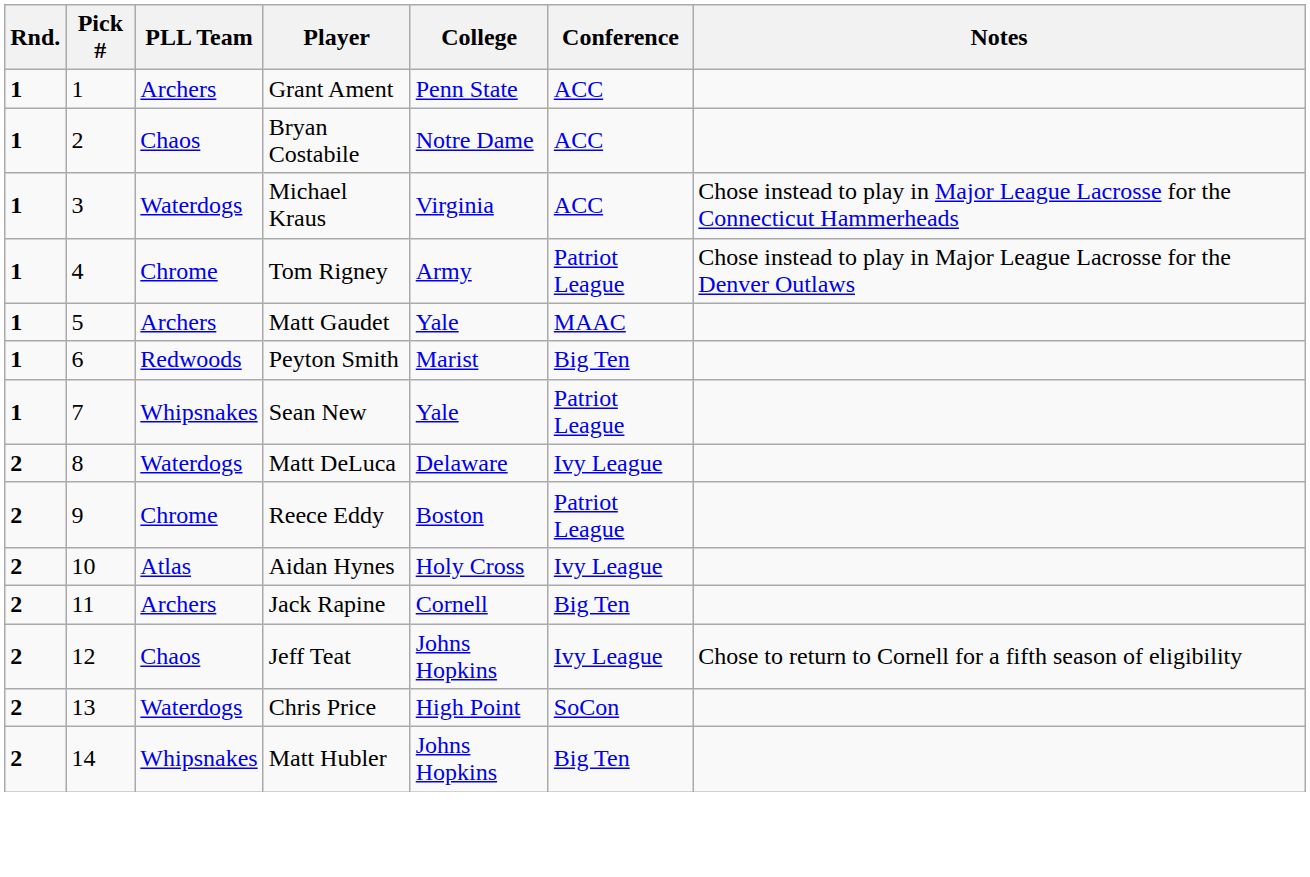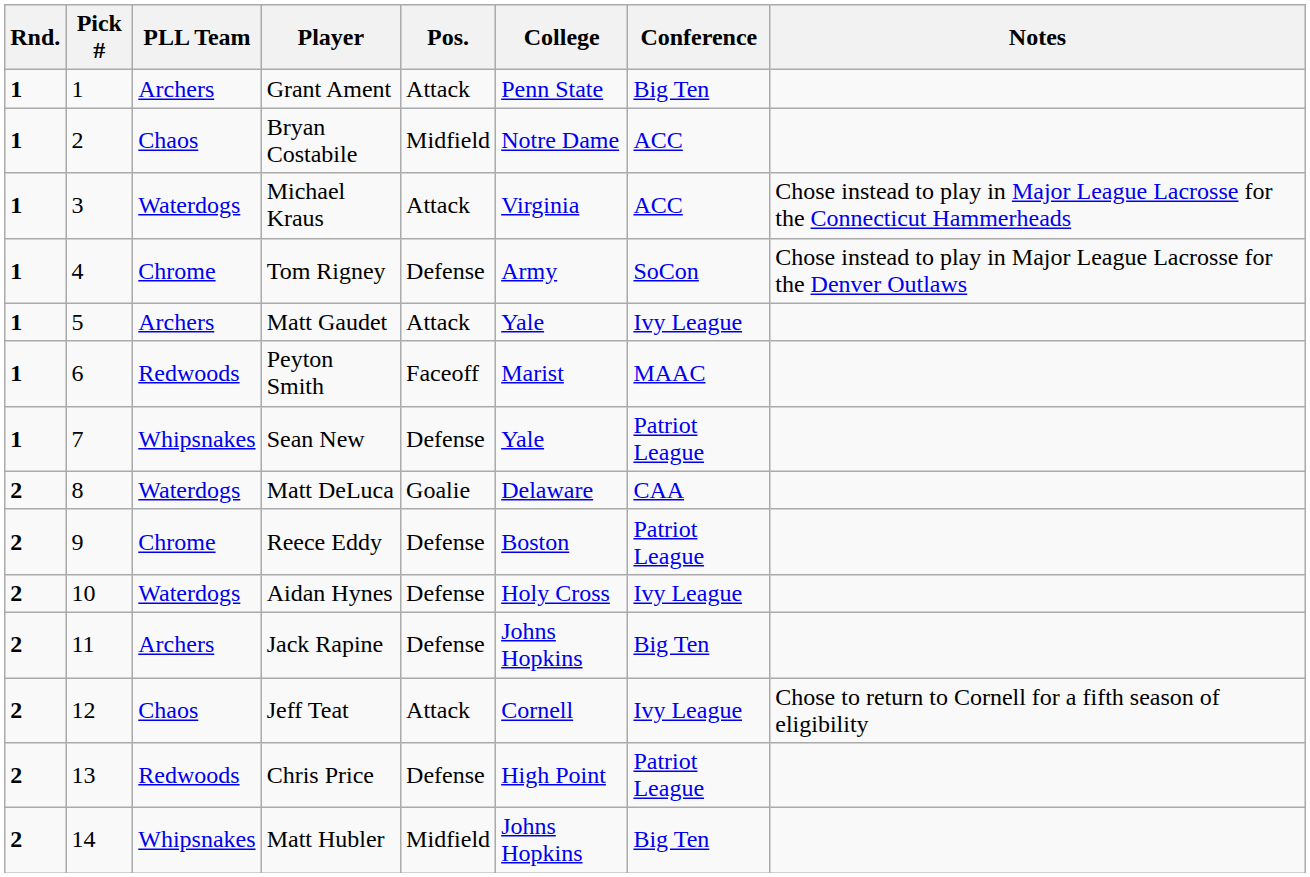 <table class="wikitable">
 <tr>
 <th>Rnd.</th>
 <th>Pick #</th>
 <th>PLL Team</th>
 <th>Player</th>
+<th>Pos.</th>
 <th>College</th>
 <th>Conference</th>
 <th>Notes</th>
 </tr>
 <tr>
 <td><strong>1</strong></td>
 <td>1</td>
 <td><a href='#'>Archers</a></td>
 <td>Grant Ament</td>
+<td>Attack</td>
 <td><a href='#'>Penn State</a></td>
-<td><a href='#'>ACC</a></td>
+<td><a href='#'>Big Ten</a></td>
 <td></td>
 </tr>
 <tr>
 <td><strong>1</strong></td>
 <td>2</td>
 <td><a href='#'>Chaos</a></td>
 <td>Bryan Costabile</td>
+<td>Midfield</td>
 <td><a href='#'>Notre Dame</a></td>
 <td><a href='#'>ACC</a></td>
 <td></td>
 </tr>
 <tr>
 <td><strong>1</strong></td>
 <td>3</td>
 <td><a href='#'>Waterdogs</a></td>
 <td>Michael Kraus</td>
+<td>Attack</td>
 <td><a href='#'>Virginia</a></td>
 <td><a href='#'>ACC</a></td>
 <td>Chose instead to play in <a href='#'>Major League Lacrosse</a> for the <a href='#'>Connecticut Hammerheads</a></td>
 </tr>
 <tr>
 <td><strong>1</strong></td>
 <td>4</td>
 <td><a href='#'>Chrome</a></td>
 <td>Tom Rigney</td>
+<td>Defense</td>
 <td><a href='#'>Army</a></td>
-<td><a href='#'>Patriot League</a></td>
+<td><a href='#'>SoCon</a></td>
 <td>Chose instead to play in Major League Lacrosse for the <a href='#'>Denver Outlaws</a></td>
 </tr>
 <tr>
 <td><strong>1</strong></td>
 <td>5</td>
 <td><a href='#'>Archers</a></td>
 <td>Matt Gaudet</td>
+<td>Attack</td>
 <td><a href='#'>Yale</a></td>
-<td><a href='#'>MAAC</a></td>
+<td><a href='#'>Ivy League</a></td>
 <td></td>
 </tr>
 <tr>
 <td><strong>1</strong></td>
 <td>6</td>
 <td><a href='#'>Redwoods</a></td>
 <td>Peyton Smith</td>
+<td>Faceoff</td>
 <td><a href='#'>Marist</a></td>
-<td><a href='#'>Big Ten</a></td>
+<td><a href='#'>MAAC</a></td>
 <td></td>
 </tr>
 <tr>
 <td><strong>1</strong></td>
 <td>7</td>
 <td><a href='#'>Whipsnakes</a></td>
 <td>Sean New</td>
+<td>Defense</td>
 <td><a href='#'>Yale</a></td>
 <td><a href='#'>Patriot League</a></td>
 <td></td>
 </tr>
 <tr>
 <td><strong>2</strong></td>
 <td>8</td>
 <td><a href='#'>Waterdogs</a></td>
 <td>Matt DeLuca</td>
+<td>Goalie</td>
 <td><a href='#'>Delaware</a></td>
-<td><a href='#'>Ivy League</a></td>
+<td><a href='#'>CAA</a></td>
 <td></td>
 </tr>
 <tr>
 <td><strong>2</strong></td>
 <td>9</td>
 <td><a href='#'>Chrome</a></td>
 <td>Reece Eddy</td>
+<td>Defense</td>
 <td><a href='#'>Boston</a></td>
 <td><a href='#'>Patriot League</a></td>
 <td></td>
 </tr>
 <tr>
 <td><strong>2</strong></td>
 <td>10</td>
-<td><a href='#'>Atlas</a></td>
+<td><a href='#'>Waterdogs</a></td>
 <td>Aidan Hynes</td>
+<td>Defense</td>
 <td><a href='#'>Holy Cross</a></td>
 <td><a href='#'>Ivy League</a></td>
 <td></td>
 </tr>
 <tr>
 <td><strong>2</strong></td>
 <td>11</td>
 <td><a href='#'>Archers</a></td>
 <td>Jack Rapine</td>
-<td><a href='#'>Cornell</a></td>
+<td>Defense</td>
+<td><a href='#'>Johns Hopkins</a></td>
 <td><a href='#'>Big Ten</a></td>
 <td></td>
 </tr>
 <tr>
 <td><strong>2</strong></td>
 <td>12</td>
 <td><a href='#'>Chaos</a></td>
 <td>Jeff Teat</td>
-<td><a href='#'>Johns Hopkins</a></td>
+<td>Attack</td>
+<td><a href='#'>Cornell</a></td>
 <td><a href='#'>Ivy League</a></td>
 <td>Chose to return to Cornell for a fifth season of eligibility</td>
 </tr>
 <tr>
 <td><strong>2</strong></td>
 <td>13</td>
-<td><a href='#'>Waterdogs</a></td>
+<td><a href='#'>Redwoods</a></td>
 <td>Chris Price</td>
+<td>Defense</td>
 <td><a href='#'>High Point</a></td>
-<td><a href='#'>SoCon</a></td>
+<td><a href='#'>Patriot League</a></td>
 <td></td>
 </tr>
 <tr>
 <td><strong>2</strong></td>
 <td>14</td>
 <td><a href='#'>Whipsnakes</a></td>
 <td>Matt Hubler</td>
+<td>Midfield</td>
 <td><a href='#'>Johns Hopkins</a></td>
 <td><a href='#'>Big Ten</a></td>
 <td></td>
 </tr>
 </table>
